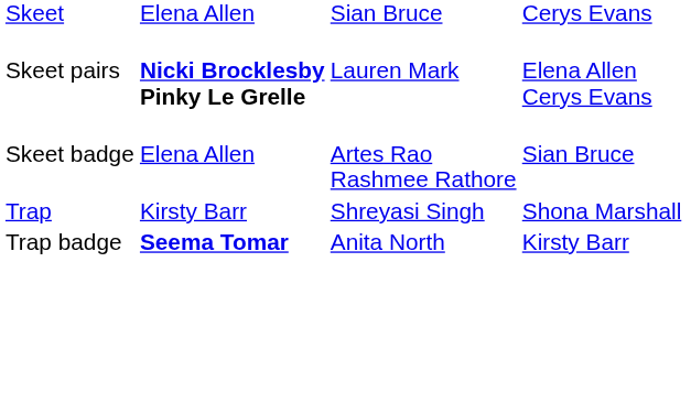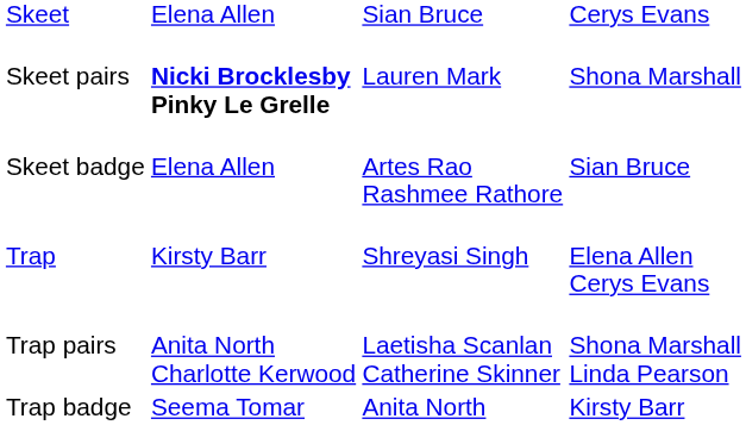 <table>
 <tr>
 <td><a href='#'>Skeet</a></td>
 <td><a href='#'>Elena Allen</a><br></td>
 <td><a href='#'>Sian Bruce</a><br></td>
 <td><a href='#'>Cerys Evans</a><br></td>
 </tr>
 <tr>
 <td>Skeet pairs</td>
 <td><strong><br><a href='#'>Nicki Brocklesby</a><br>Pinky Le Grelle</strong></td>
 <td><a href='#'>Lauren Mark</a><br></td>
-<td><br><a href='#'>Elena Allen</a><br><a href='#'>Cerys Evans</a></td>
+<td><a href='#'>Shona Marshall</a><br></td>
 </tr>
 <tr>
 <td>Skeet badge</td>
 <td><a href='#'>Elena Allen</a><br></td>
 <td><br><a href='#'>Artes Rao</a><br><a href='#'>Rashmee Rathore</a></td>
 <td><a href='#'>Sian Bruce</a><br></td>
 </tr>
 <tr>
 <td><a href='#'>Trap</a></td>
 <td><a href='#'>Kirsty Barr</a><br></td>
 <td><a href='#'>Shreyasi Singh</a><br></td>
-<td><a href='#'>Shona Marshall</a><br></td>
+<td><br><a href='#'>Elena Allen</a><br><a href='#'>Cerys Evans</a></td>
+</tr>
+<tr>
+<td>Trap pairs</td>
+<td><br><a href='#'>Anita North</a><br><a href='#'>Charlotte Kerwood</a></td>
+<td><br><a href='#'>Laetisha Scanlan</a><br><a href='#'>Catherine Skinner</a></td>
+<td><br><a href='#'>Shona Marshall</a><br><a href='#'>Linda Pearson</a></td>
 </tr>
 <tr>
 <td>Trap badge</td>
-<td><strong><a href='#'>Seema Tomar</a><br></strong></td>
+<td><a href='#'>Seema Tomar</a><br></td>
 <td><a href='#'>Anita North</a><br></td>
 <td><a href='#'>Kirsty Barr</a><br></td>
 </tr>
 </table>
